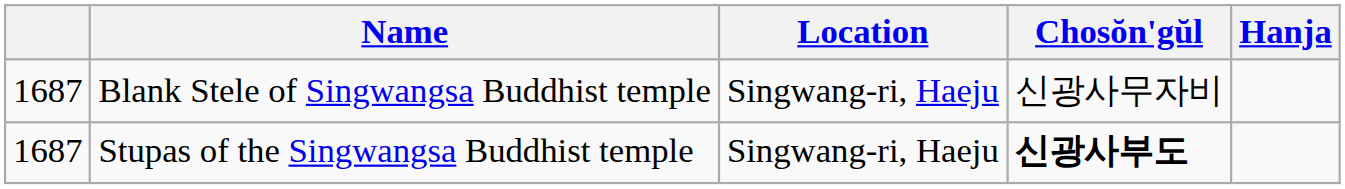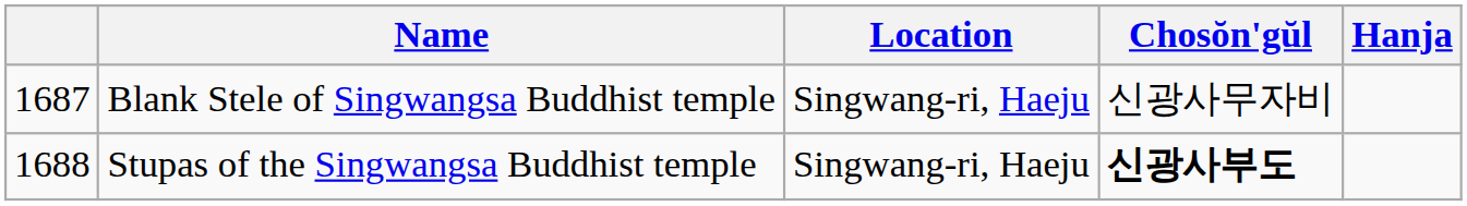 <table class="wikitable">
 <tr>
 <th></th>
 <th><a href='#'>Name</a></th>
 <th><a href='#'>Location</a></th>
 <th><a href='#'>Chosŏn'gŭl</a></th>
 <th><a href='#'>Hanja</a></th>
 </tr>
 <tr>
 <td>1687</td>
 <td>Blank Stele of <a href='#'>Singwangsa</a> Buddhist temple</td>
 <td>Singwang-ri, <a href='#'>Haeju</a></td>
 <td>신광사무자비</td>
 <td></td>
 </tr>
 <tr>
-<td>1687</td>
+<td>1688</td>
 <td>Stupas of the <a href='#'>Singwangsa</a> Buddhist temple</td>
 <td>Singwang-ri, Haeju</td>
 <td><strong>신광사부도</strong></td>
 <td></td>
 </tr>
 </table>
